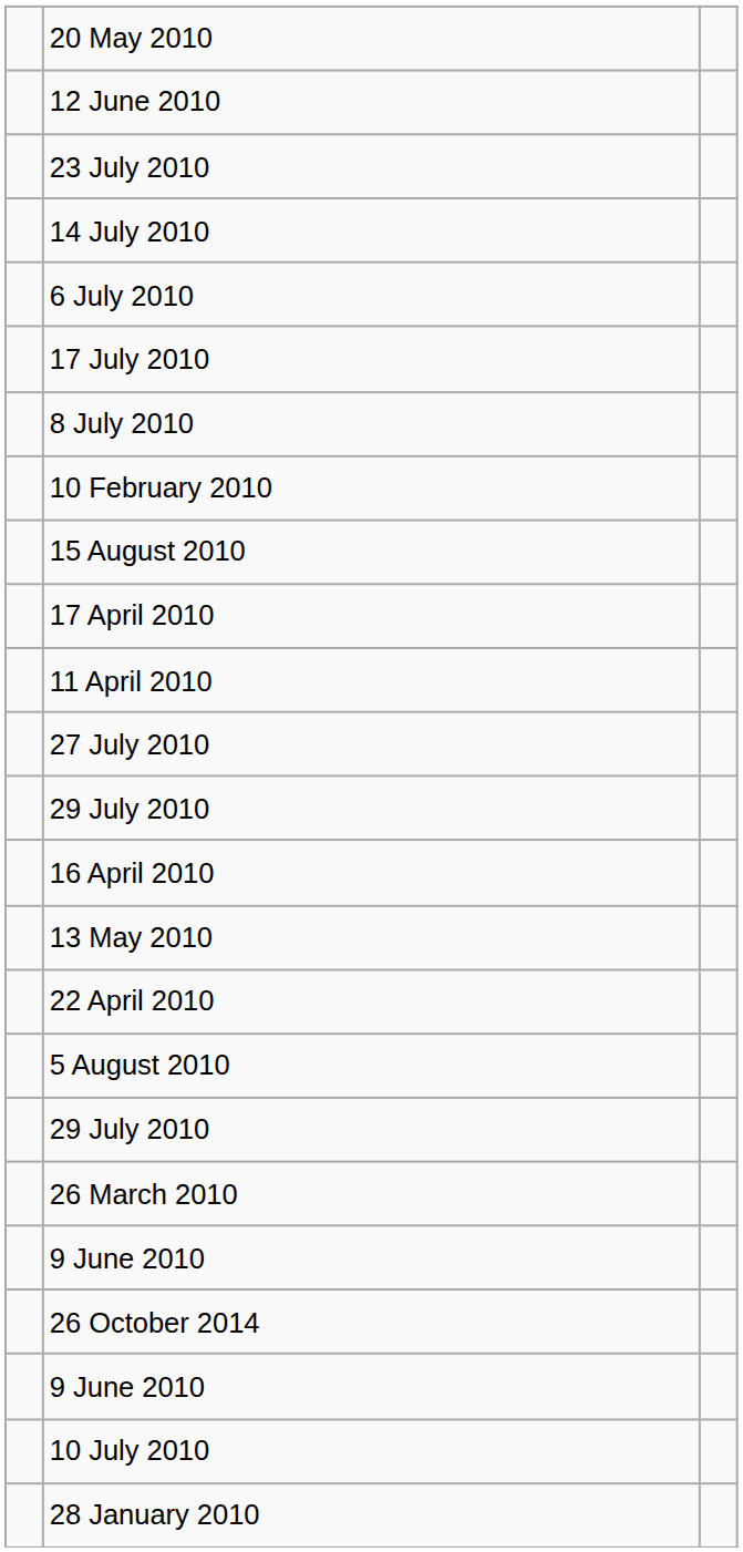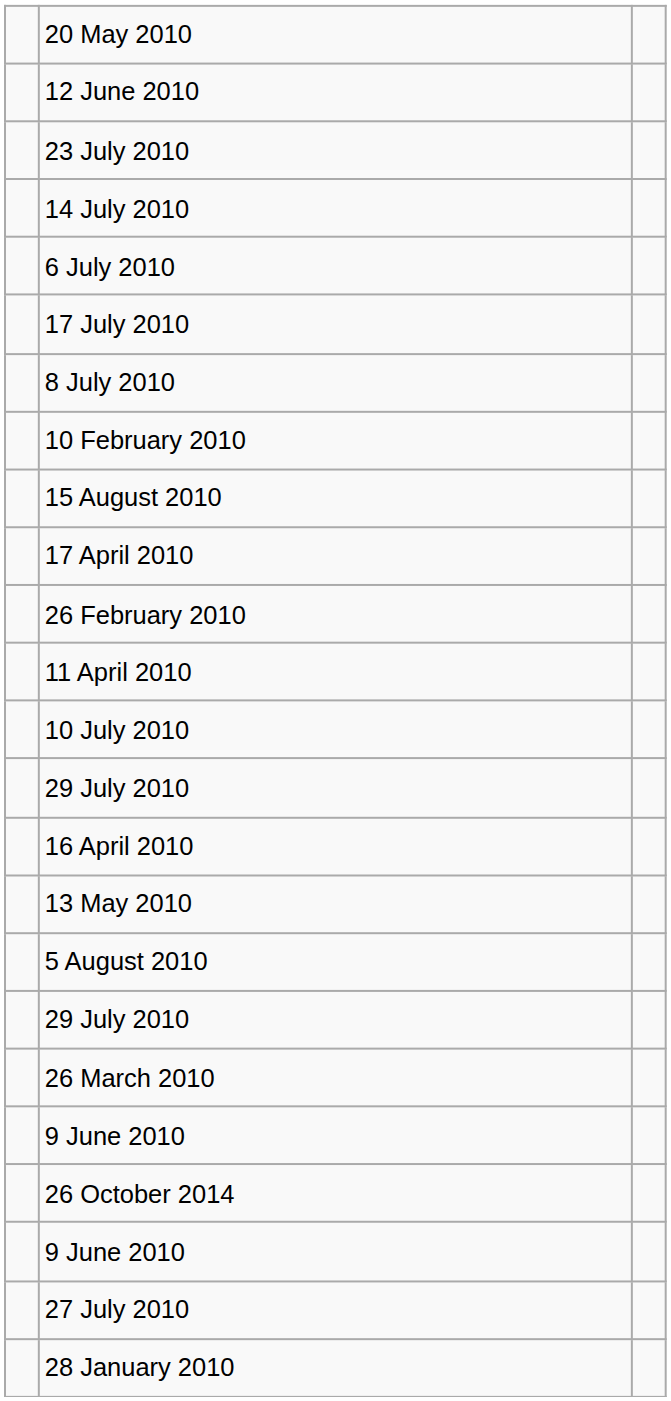 <table class="wikitable" style="font-size: 80%; float: left; width: 26em; margin-right: 1em; height: 700px">
 <tr>
 <td></td>
 <td>20 May 2010</td>
 <td></td>
 </tr>
 <tr>
 <td></td>
 <td>12 June 2010</td>
 <td></td>
 </tr>
 <tr>
 <td></td>
 <td>23 July 2010</td>
 <td></td>
 </tr>
 <tr>
 <td></td>
 <td>14 July 2010</td>
 <td></td>
 </tr>
 <tr>
 <td></td>
 <td>6 July 2010</td>
 <td></td>
 </tr>
 <tr>
 <td></td>
 <td>17 July 2010</td>
 <td></td>
 </tr>
 <tr>
 <td></td>
 <td>8 July 2010</td>
 <td></td>
 </tr>
 <tr>
 <td></td>
 <td>10 February 2010</td>
 <td></td>
 </tr>
 <tr>
 <td></td>
 <td>15 August 2010</td>
 <td></td>
 </tr>
 <tr>
 <td></td>
 <td>17 April 2010</td>
 <td></td>
 </tr>
 <tr>
 <td></td>
+<td>26 February 2010</td>
+<td></td>
+</tr>
+<tr>
+<td></td>
 <td>11 April 2010</td>
 <td></td>
 </tr>
 <tr>
 <td></td>
-<td>27 July 2010</td>
+<td>10 July 2010</td>
 <td></td>
 </tr>
 <tr>
 <td></td>
 <td>29 July 2010</td>
 <td></td>
 </tr>
 <tr>
 <td></td>
 <td>16 April 2010</td>
 <td></td>
 </tr>
 <tr>
 <td></td>
 <td>13 May 2010</td>
-<td></td>
-</tr>
-<tr>
-<td></td>
-<td>22 April 2010</td>
 <td></td>
 </tr>
 <tr>
 <td></td>
 <td>5 August 2010</td>
 <td></td>
 </tr>
 <tr>
 <td></td>
 <td>29 July 2010</td>
 <td></td>
 </tr>
 <tr>
 <td></td>
 <td>26 March 2010</td>
 <td></td>
 </tr>
 <tr>
 <td></td>
 <td>9 June 2010</td>
 <td></td>
 </tr>
 <tr>
 <td></td>
 <td>26 October 2014</td>
 <td></td>
 </tr>
 <tr>
 <td></td>
 <td>9 June 2010</td>
 <td></td>
 </tr>
 <tr>
 <td></td>
-<td>10 July 2010</td>
+<td>27 July 2010</td>
 <td></td>
 </tr>
 <tr>
 <td></td>
 <td>28 January 2010</td>
 <td></td>
 </tr>
 </table>
